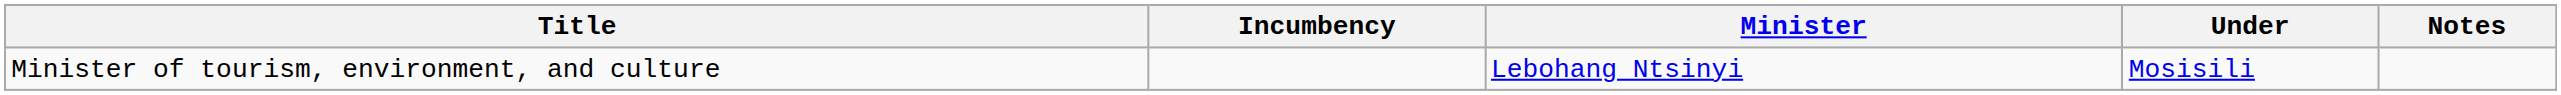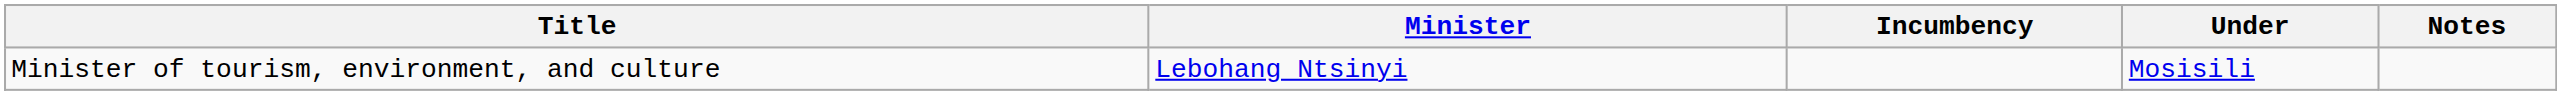 <table class="wikitable" style="width:100%;">
 <tr>
 <th>Title</th>
+<th style="width:25%;"><a href='#'>Minister</a></th>
 <th style="width:160px;">Incumbency</th>
-<th style="width:25%;"><a href='#'>Minister</a></th>
 <th style="width:10%;">Under</th>
 <th style="width:7%;">Notes</th>
 </tr>
 <tr>
 <td>Minister of tourism, environment, and culture</td>
+<td><a href='#'>Lebohang Ntsinyi</a></td>
 <td></td>
-<td><a href='#'>Lebohang Ntsinyi</a></td>
 <td><a href='#'>Mosisili</a></td>
 <td></td>
 </tr>
 </table>
